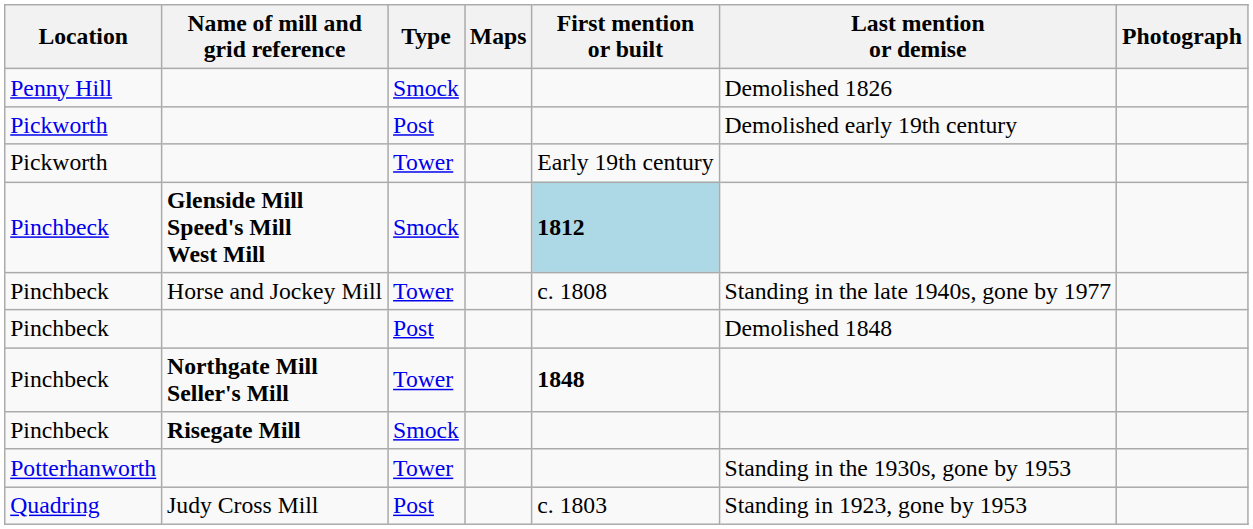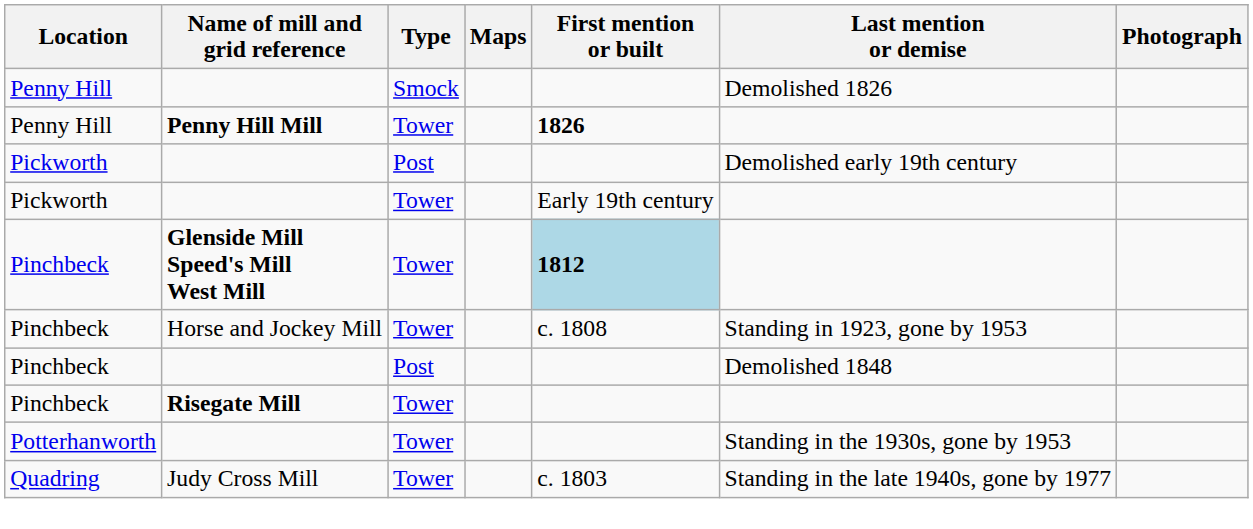 <table class="wikitable">
 <tr>
 <th>Location</th>
 <th>Name of mill and<br>grid reference</th>
 <th>Type</th>
 <th>Maps</th>
 <th>First mention<br>or built</th>
 <th>Last mention<br> or demise</th>
 <th>Photograph</th>
 </tr>
 <tr>
 <td><a href='#'>Penny Hill</a></td>
 <td></td>
 <td><a href='#'>Smock</a></td>
 <td></td>
 <td></td>
 <td>Demolished 1826</td>
+<td></td>
+</tr>
+<tr>
+<td>Penny Hill</td>
+<td><strong>Penny Hill Mill</strong><br></td>
+<td><a href='#'>Tower</a></td>
+<td></td>
+<td><strong>1826</strong></td>
+<td></td>
 <td></td>
 </tr>
 <tr>
 <td><a href='#'>Pickworth</a></td>
 <td></td>
 <td><a href='#'>Post</a></td>
 <td></td>
 <td></td>
 <td>Demolished early 19th century</td>
 <td></td>
 </tr>
 <tr>
 <td>Pickworth</td>
 <td></td>
 <td><a href='#'>Tower</a></td>
 <td></td>
 <td>Early 19th century</td>
 <td></td>
 <td></td>
 </tr>
 <tr>
 <td><a href='#'>Pinchbeck</a></td>
 <td><strong>Glenside Mill<br>Speed's Mill<br>West Mill</strong><br></td>
-<td><a href='#'>Smock</a></td>
+<td><a href='#'>Tower</a></td>
 <td></td>
 <td style="background: lightblue;"><strong>1812</strong></td>
 <td></td>
 <td></td>
 </tr>
 <tr>
 <td>Pinchbeck</td>
 <td>Horse and Jockey Mill<br></td>
 <td><a href='#'>Tower</a></td>
 <td></td>
 <td>c. 1808</td>
-<td>Standing in the late 1940s, gone by 1977</td>
+<td>Standing in 1923, gone by 1953</td>
 <td></td>
 </tr>
 <tr>
 <td>Pinchbeck</td>
 <td></td>
 <td><a href='#'>Post</a></td>
 <td></td>
 <td></td>
 <td>Demolished 1848</td>
 <td></td>
 </tr>
 <tr>
 <td>Pinchbeck</td>
-<td><strong>Northgate Mill<br>Seller's Mill</strong><br></td>
+<td><strong>Risegate Mill</strong><br></td>
 <td><a href='#'>Tower</a></td>
-<td></td>
-<td><strong>1848</strong></td>
-<td></td>
-<td></td>
-</tr>
-<tr>
-<td>Pinchbeck</td>
-<td><strong>Risegate Mill</strong><br></td>
-<td><a href='#'>Smock</a></td>
 <td></td>
 <td></td>
 <td></td>
 <td></td>
 </tr>
 <tr>
 <td><a href='#'>Potterhanworth</a></td>
 <td></td>
 <td><a href='#'>Tower</a></td>
 <td></td>
 <td></td>
 <td>Standing in the 1930s, gone by 1953</td>
 <td></td>
 </tr>
 <tr>
 <td><a href='#'>Quadring</a></td>
 <td>Judy Cross Mill</td>
-<td><a href='#'>Post</a></td>
+<td><a href='#'>Tower</a></td>
 <td></td>
 <td>c. 1803</td>
-<td>Standing in 1923, gone by 1953</td>
+<td>Standing in the late 1940s, gone by 1977</td>
 <td></td>
 </tr>
 </table>
